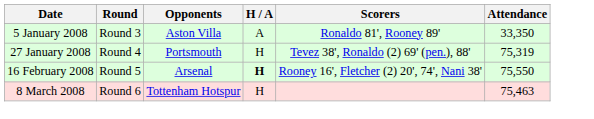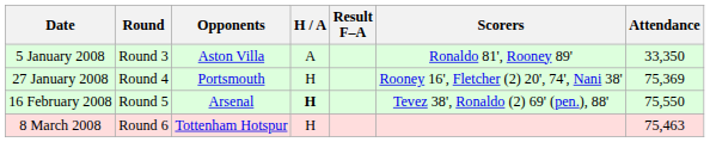 <table class="wikitable" style="text-align:center">
 <tr>
 <th>Date</th>
 <th>Round</th>
 <th>Opponents</th>
 <th>H / A</th>
+<th>Result<br>F–A</th>
 <th>Scorers</th>
 <th>Attendance</th>
 </tr>
 <tr bgcolor="#ddffdd">
 <td>5 January 2008</td>
 <td>Round 3</td>
 <td><a href='#'>Aston Villa</a></td>
 <td>A</td>
+<td></td>
 <td><a href='#'>Ronaldo</a> 81', <a href='#'>Rooney</a> 89'</td>
 <td>33,350</td>
 </tr>
 <tr bgcolor="#ddffdd">
 <td>27 January 2008</td>
 <td>Round 4</td>
 <td><a href='#'>Portsmouth</a></td>
 <td>H</td>
-<td><a href='#'>Tevez</a> 38', <a href='#'>Ronaldo</a> (2) 69' (<a href='#'>pen.</a>), 88'</td>
-<td>75,319</td>
+<td></td>
+<td><a href='#'>Rooney</a> 16', <a href='#'>Fletcher</a> (2) 20', 74', <a href='#'>Nani</a> 38'</td>
+<td>75,369</td>
 </tr>
 <tr bgcolor="#ddffdd">
 <td>16 February 2008</td>
 <td>Round 5</td>
 <td><a href='#'>Arsenal</a></td>
 <td><strong>H</strong></td>
-<td><a href='#'>Rooney</a> 16', <a href='#'>Fletcher</a> (2) 20', 74', <a href='#'>Nani</a> 38'</td>
+<td></td>
+<td><a href='#'>Tevez</a> 38', <a href='#'>Ronaldo</a> (2) 69' (<a href='#'>pen.</a>), 88'</td>
 <td>75,550</td>
 </tr>
 <tr bgcolor="#ffdddd">
 <td>8 March 2008</td>
 <td>Round 6</td>
 <td><a href='#'>Tottenham Hotspur</a></td>
 <td>H</td>
 <td></td>
+<td></td>
 <td>75,463</td>
 </tr>
 </table>
